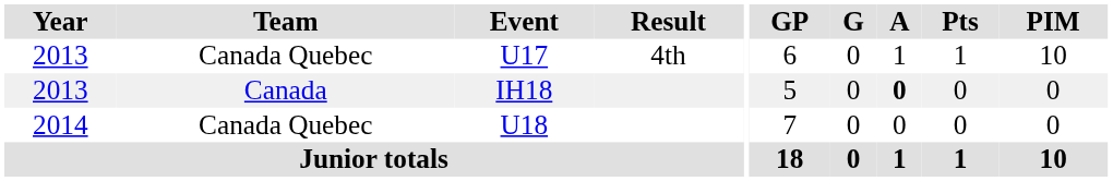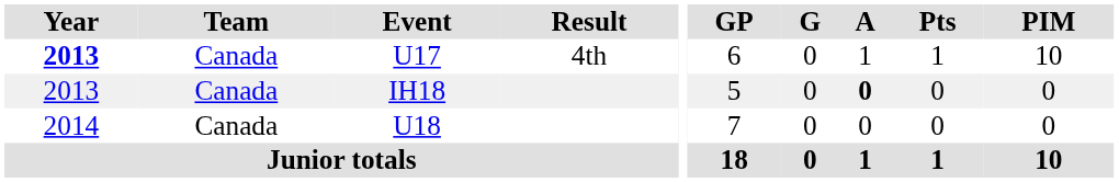 <table border="0" cellpadding="1" cellspacing="0" ID="Table3" style="text-align:center; width:40em">
 <tr ALIGN="centre" bgcolor="#e0e0e0">
 <th>Year</th>
 <th>Team</th>
 <th>Event</th>
 <th>Result</th>
 <th rowspan="99" bgcolor="#ffffff"></th>
 <th>GP</th>
 <th>G</th>
 <th>A</th>
 <th>Pts</th>
 <th>PIM</th>
 </tr>
 <tr>
-<td><a href='#'>2013</a></td>
-<td>Canada Quebec</td>
+<td><strong><a href='#'>2013</a></strong></td>
+<td><a href='#'>Canada</a></td>
 <td><a href='#'>U17</a></td>
 <td>4th</td>
 <td>6</td>
 <td>0</td>
 <td>1</td>
 <td>1</td>
 <td>10</td>
 </tr>
 <tr bgcolor="#f0f0f0">
 <td><a href='#'>2013</a></td>
 <td><a href='#'>Canada</a></td>
 <td><a href='#'>IH18</a></td>
 <td></td>
 <td>5</td>
 <td>0</td>
 <td><strong>0</strong></td>
 <td>0</td>
 <td>0</td>
 </tr>
 <tr>
 <td><a href='#'>2014</a></td>
-<td>Canada Quebec</td>
+<td>Canada</td>
 <td><a href='#'>U18</a></td>
 <td></td>
 <td>7</td>
 <td>0</td>
 <td>0</td>
 <td>0</td>
 <td>0</td>
 </tr>
 <tr bgcolor="#e0e0e0">
 <th colspan="4">Junior totals</th>
 <th>18</th>
 <th>0</th>
 <th>1</th>
 <th>1</th>
 <th>10</th>
 </tr>
 </table>
